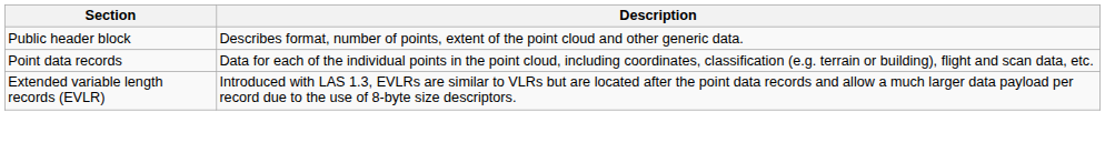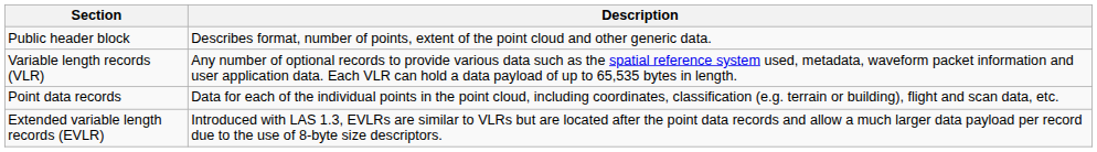 <table class="wikitable">
 <tr>
 <th>Section</th>
 <th>Description</th>
 </tr>
 <tr>
 <td>Public header block</td>
 <td>Describes format, number of points, extent of the point cloud and other generic data.</td>
 </tr>
 <tr>
+<td>Variable length records (VLR)</td>
+<td>Any number of optional records to provide various data such as the <a href='#'>spatial reference system</a> used, metadata, waveform packet information and user application data. Each VLR can hold a data payload of up to 65,535 bytes in length.</td>
+</tr>
+<tr>
 <td>Point data records</td>
 <td>Data for each of the individual points in the point cloud, including coordinates, classification (e.g. terrain or building), flight and scan data, etc.</td>
 </tr>
 <tr>
 <td>Extended variable length records (EVLR)</td>
 <td>Introduced with LAS 1.3, EVLRs are similar to VLRs but are located after the point data records and allow a much larger data payload per record due to the use of 8-byte size descriptors.</td>
 </tr>
 </table>
